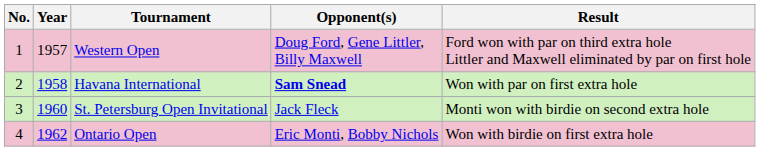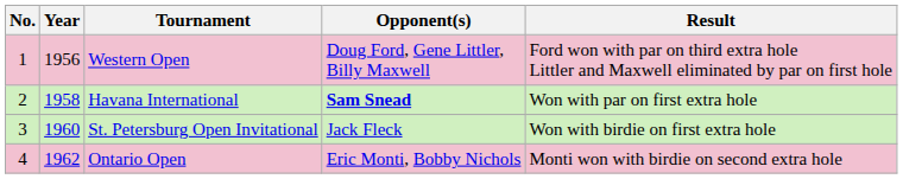 <table class="wikitable" style="font-size:95%;">
 <tr>
 <th>No.</th>
 <th>Year</th>
 <th>Tournament</th>
 <th>Opponent(s)</th>
 <th>Result</th>
 </tr>
 <tr style="background:#F2C1D1;">
 <td align=center>1</td>
-<td>1957</td>
+<td>1956</td>
 <td><a href='#'>Western Open</a></td>
 <td> <a href='#'>Doug Ford</a>,  <a href='#'>Gene Littler</a>,<br> <a href='#'>Billy Maxwell</a></td>
 <td>Ford won with par on third extra hole<br>Littler and Maxwell eliminated by par on first hole</td>
 </tr>
 <tr style="background:#D0F0C0;">
 <td align=center>2</td>
 <td><a href='#'>1958</a></td>
 <td><a href='#'>Havana International</a></td>
 <td><strong> <a href='#'>Sam Snead</a></strong></td>
 <td>Won with par on first extra hole</td>
 </tr>
 <tr style="background:#D0F0C0;">
 <td align=center>3</td>
 <td><a href='#'>1960</a></td>
 <td><a href='#'>St. Petersburg Open Invitational</a></td>
 <td> <a href='#'>Jack Fleck</a></td>
-<td>Monti won with birdie on second extra hole</td>
+<td>Won with birdie on first extra hole</td>
 </tr>
 <tr style="background:#F2C1D1;">
 <td align=center>4</td>
 <td><a href='#'>1962</a></td>
 <td><a href='#'>Ontario Open</a></td>
 <td> <a href='#'>Eric Monti</a>,  <a href='#'>Bobby Nichols</a></td>
-<td>Won with birdie on first extra hole</td>
+<td>Monti won with birdie on second extra hole</td>
 </tr>
 </table>
